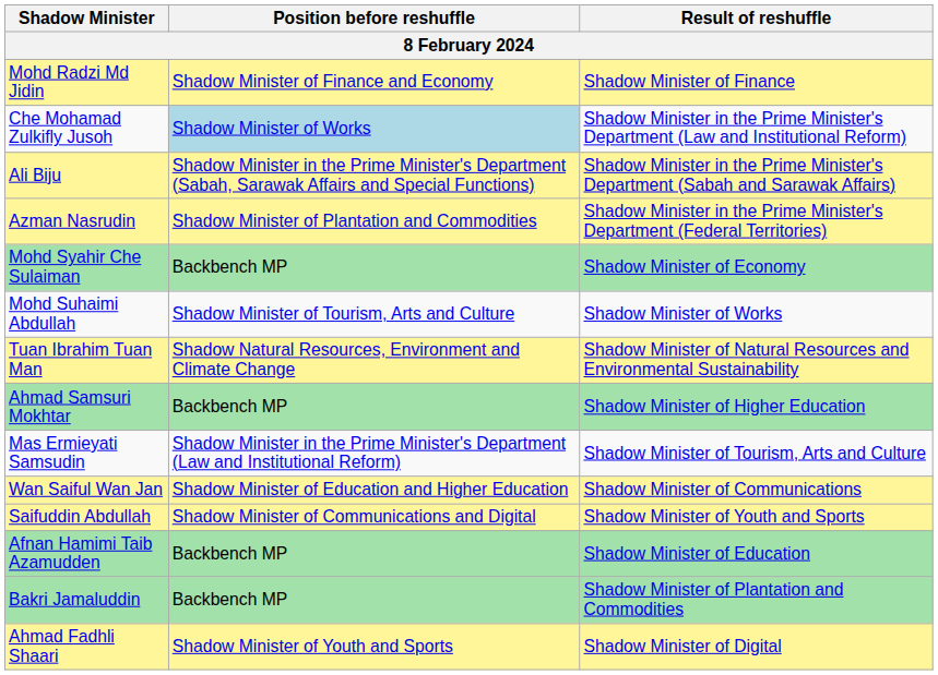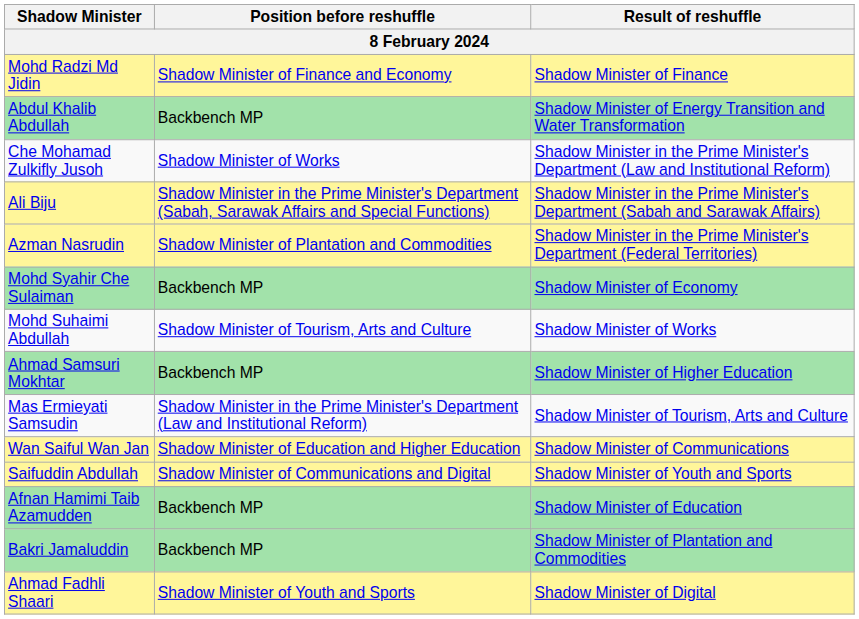 <table class="wikitable">
 <tr>
 <th>Shadow Minister</th>
 <th>Position before reshuffle</th>
 <th>Result of reshuffle</th>
 </tr>
 <tr>
 <th colspan=3>8 February 2024</th>
 </tr>
 <tr style="background:#FFF69A;">
 <td><a href='#'>Mohd Radzi Md Jidin</a></td>
 <td><a href='#'>Shadow Minister of Finance and Economy</a></td>
 <td><a href='#'>Shadow Minister of Finance</a></td>
 </tr>
+<tr style="background:#A2E2AA;">
+<td><a href='#'>Abdul Khalib Abdullah</a></td>
+<td>Backbench MP</td>
+<td><a href='#'>Shadow Minister of Energy Transition and Water Transformation</a></td>
+</tr>
 <tr>
 <td><a href='#'>Che Mohamad Zulkifly Jusoh</a></td>
-<td style="background: lightblue;"><a href='#'>Shadow Minister of Works</a></td>
+<td><a href='#'>Shadow Minister of Works</a></td>
 <td><a href='#'>Shadow Minister in the Prime Minister's Department (Law and Institutional Reform)</a></td>
 </tr>
 <tr style="background:#FFF69A;">
 <td><a href='#'>Ali Biju</a></td>
 <td><a href='#'>Shadow Minister in the Prime Minister's Department (Sabah, Sarawak Affairs and Special Functions)</a></td>
 <td><a href='#'>Shadow Minister in the Prime Minister's Department (Sabah and Sarawak Affairs)</a></td>
 </tr>
 <tr style="background:#FFF69A;">
 <td><a href='#'>Azman Nasrudin</a></td>
 <td><a href='#'>Shadow Minister of Plantation and Commodities</a></td>
 <td><a href='#'>Shadow Minister in the Prime Minister's Department (Federal Territories)</a></td>
 </tr>
 <tr style="background:#A2E2AA;">
 <td><a href='#'>Mohd Syahir Che Sulaiman</a></td>
 <td>Backbench MP</td>
 <td><a href='#'>Shadow Minister of Economy</a></td>
 </tr>
 <tr>
 <td><a href='#'>Mohd Suhaimi Abdullah</a></td>
 <td><a href='#'>Shadow Minister of Tourism, Arts and Culture</a></td>
 <td><a href='#'>Shadow Minister of Works</a></td>
-</tr>
-<tr style="background:#FFF69A;">
-<td><a href='#'>Tuan Ibrahim Tuan Man</a></td>
-<td><a href='#'>Shadow Natural Resources, Environment and Climate Change</a></td>
-<td><a href='#'>Shadow Minister of Natural Resources and Environmental Sustainability</a></td>
 </tr>
 <tr style="background:#A2E2AA;">
 <td><a href='#'>Ahmad Samsuri Mokhtar</a></td>
 <td>Backbench MP</td>
 <td><a href='#'>Shadow Minister of Higher Education</a></td>
 </tr>
 <tr>
 <td><a href='#'>Mas Ermieyati Samsudin</a></td>
 <td><a href='#'>Shadow Minister in the Prime Minister's Department (Law and Institutional Reform)</a></td>
 <td><a href='#'>Shadow Minister of Tourism, Arts and Culture</a></td>
 </tr>
 <tr style="background:#FFF69A;">
 <td><a href='#'>Wan Saiful Wan Jan</a></td>
 <td><a href='#'>Shadow Minister of Education and Higher Education</a></td>
 <td><a href='#'>Shadow Minister of Communications</a></td>
 </tr>
 <tr style="background:#FFF69A;">
 <td><a href='#'>Saifuddin Abdullah</a></td>
 <td><a href='#'>Shadow Minister of Communications and Digital</a></td>
 <td><a href='#'>Shadow Minister of Youth and Sports</a></td>
 </tr>
 <tr style="background:#A2E2AA;">
 <td><a href='#'>Afnan Hamimi Taib Azamudden</a></td>
 <td>Backbench MP</td>
 <td><a href='#'>Shadow Minister of Education</a></td>
 </tr>
 <tr style="background:#A2E2AA;">
 <td><a href='#'>Bakri Jamaluddin</a></td>
 <td>Backbench MP</td>
 <td><a href='#'>Shadow Minister of Plantation and Commodities</a></td>
 </tr>
 <tr style="background:#FFF69A;">
 <td><a href='#'>Ahmad Fadhli Shaari</a></td>
 <td><a href='#'>Shadow Minister of Youth and Sports</a></td>
 <td><a href='#'>Shadow Minister of Digital</a></td>
 </tr>
 </table>
